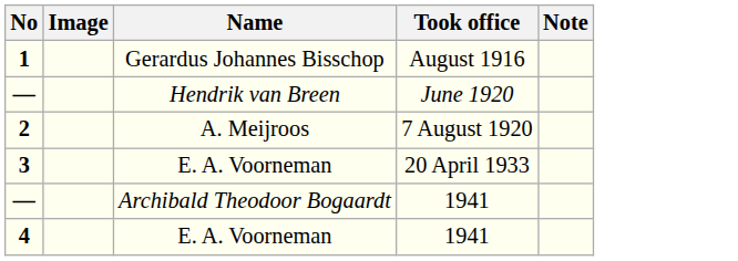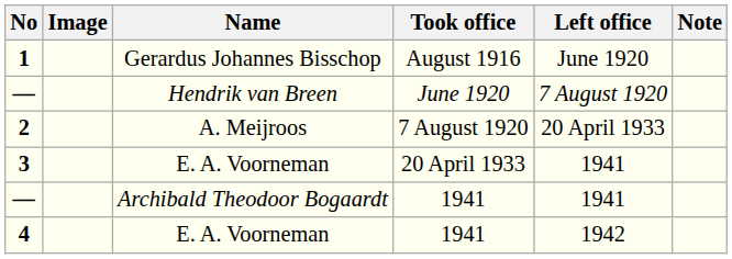 <table class="wikitable" style="text-align: center; background:#ffffef; float:center;">
 <tr>
 <th>No</th>
 <th>Image</th>
 <th>Name</th>
 <th>Took office</th>
+<th>Left office</th>
 <th>Note</th>
 </tr>
 <tr>
 <td><strong>1</strong></td>
 <td></td>
 <td>Gerardus Johannes Bisschop</td>
 <td>August 1916</td>
+<td>June 1920</td>
 <td><em></em></td>
 </tr>
 <tr>
 <td><strong>—</strong></td>
 <td></td>
 <td><em>Hendrik van Breen</em></td>
 <td><em>June 1920</em></td>
+<td><em>7 August 1920</em></td>
 <td></td>
 </tr>
 <tr>
 <td><strong>2</strong></td>
 <td></td>
 <td>A. Meijroos</td>
 <td>7 August 1920</td>
+<td>20 April 1933</td>
 <td></td>
 </tr>
 <tr>
 <td><strong>3</strong></td>
 <td></td>
 <td>E. A. Voorneman</td>
 <td>20 April 1933</td>
+<td>1941</td>
 <td></td>
 </tr>
 <tr>
 <td><strong>—</strong></td>
 <td></td>
 <td><em>Archibald Theodoor Bogaardt</em></td>
+<td>1941</td>
 <td>1941</td>
 <td></td>
 </tr>
 <tr>
 <td><strong>4</strong></td>
 <td></td>
 <td>E. A. Voorneman</td>
 <td>1941</td>
+<td>1942</td>
 <td></td>
 </tr>
 </table>
